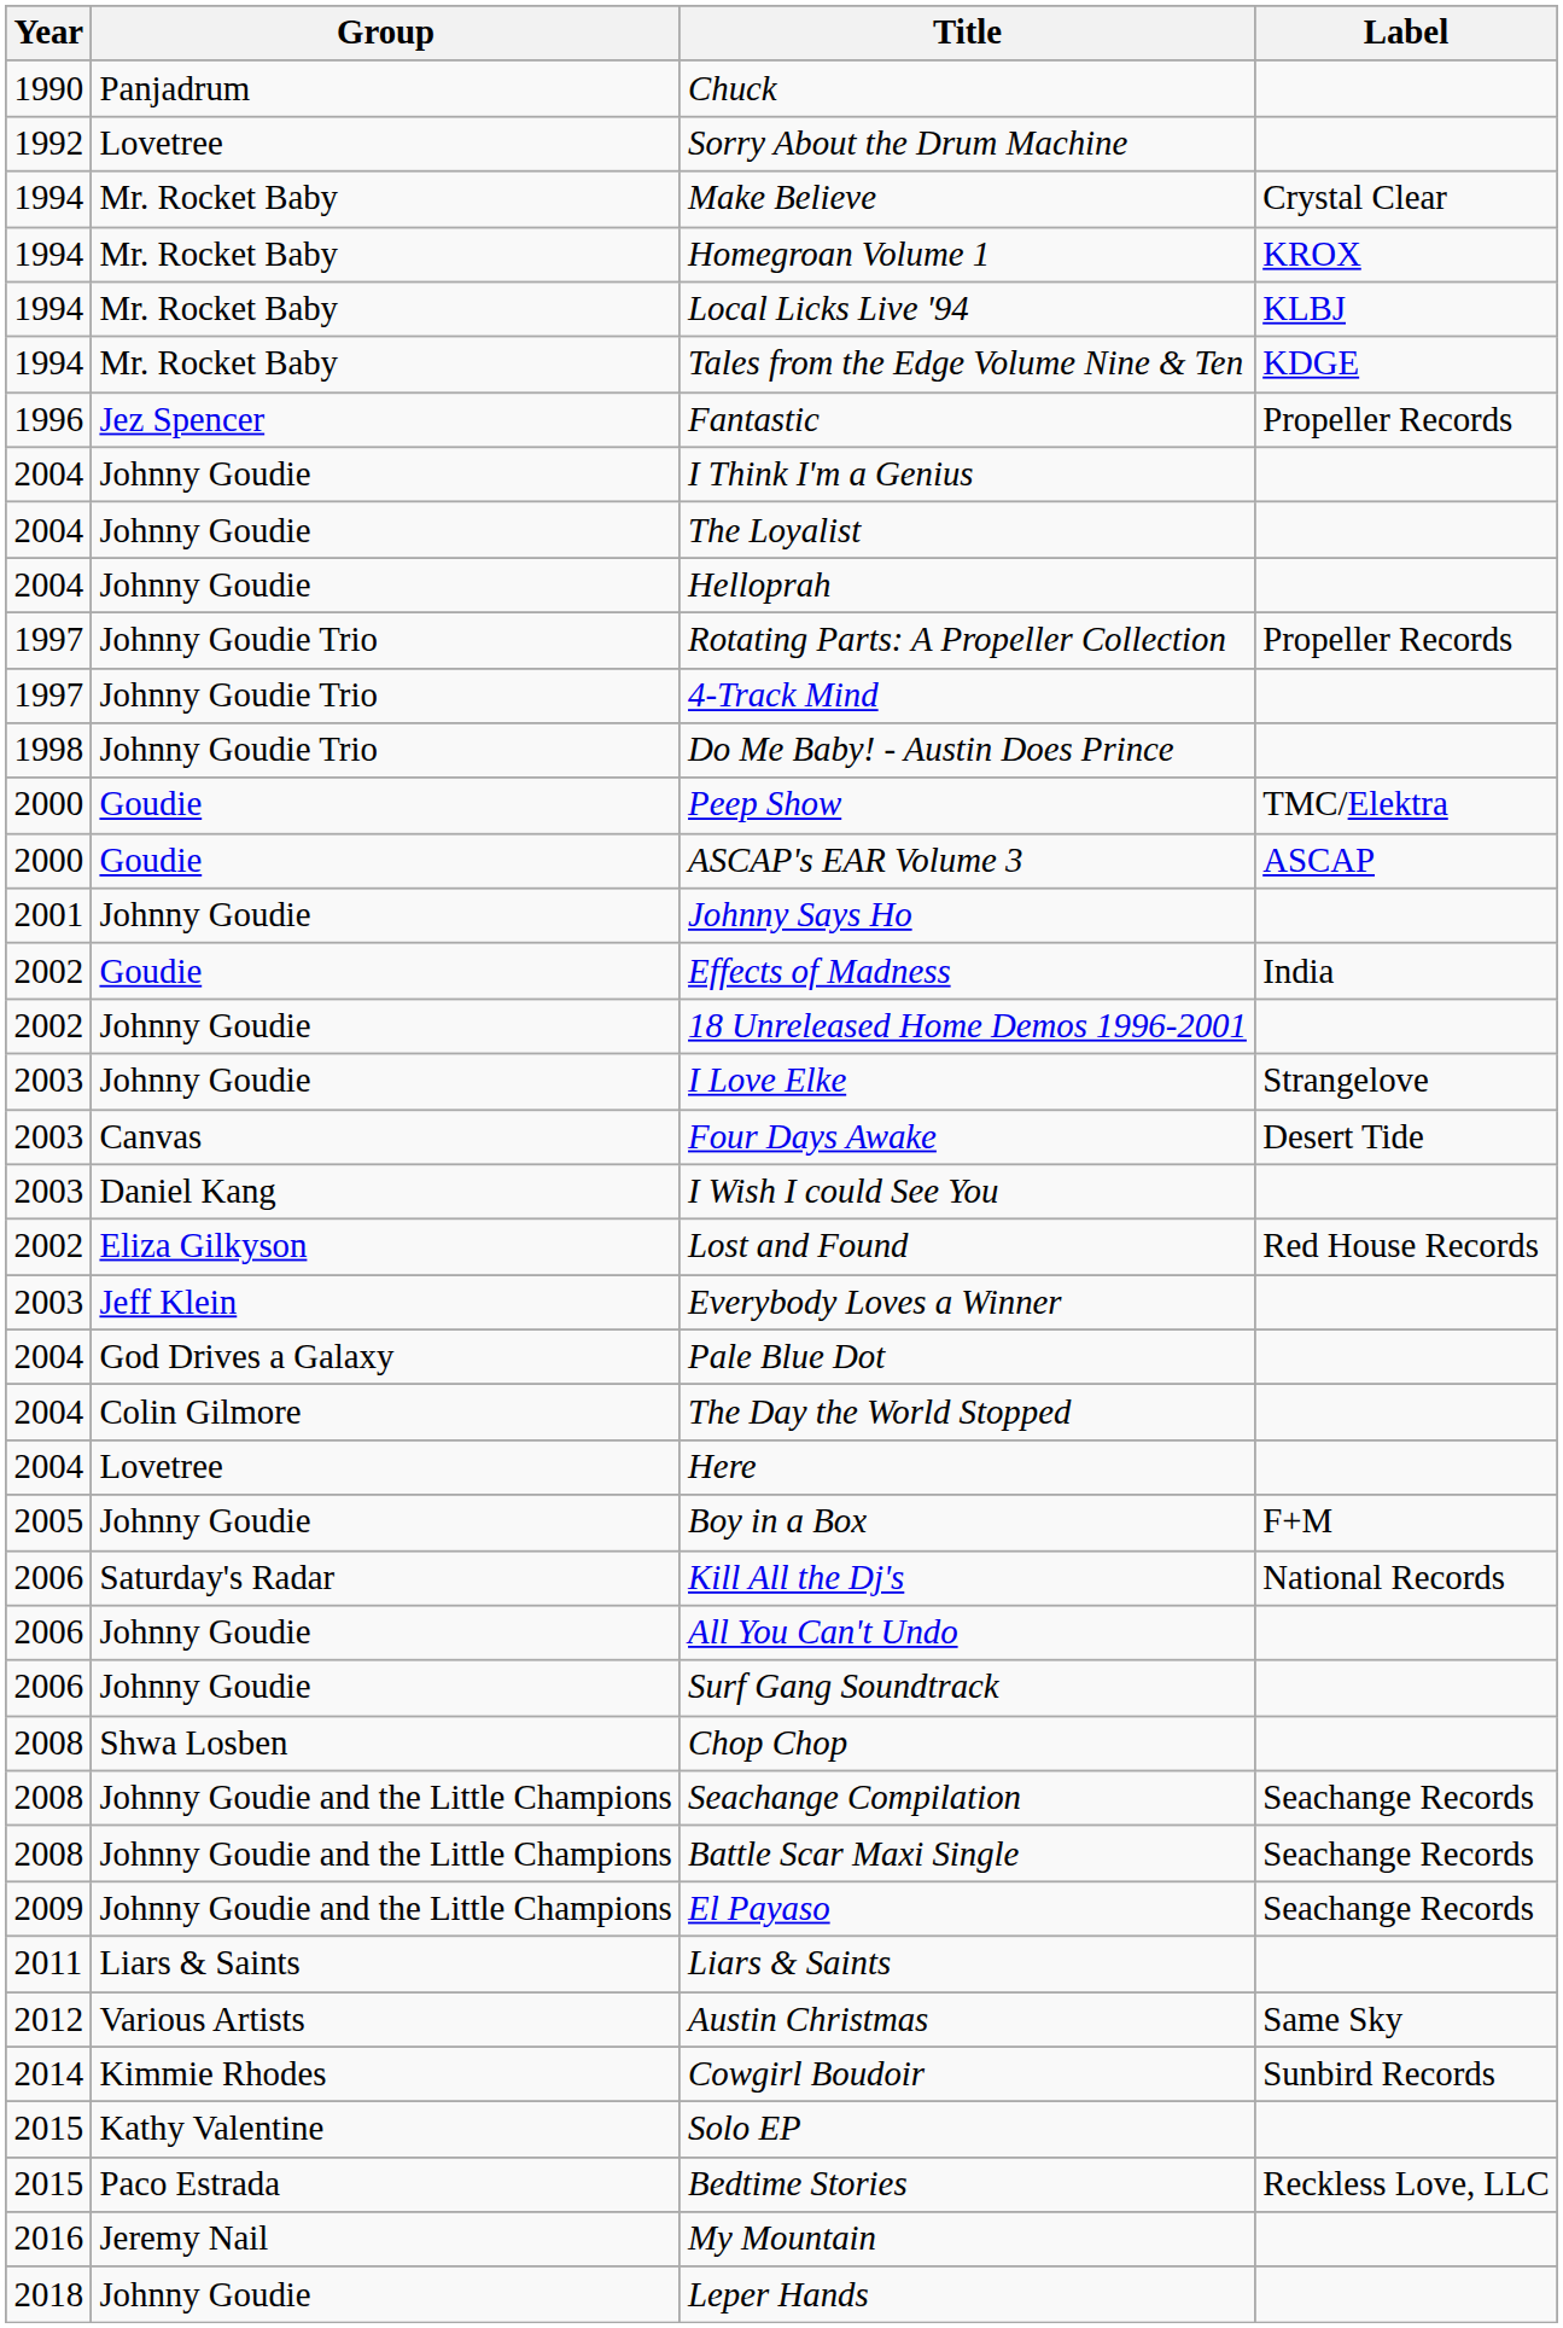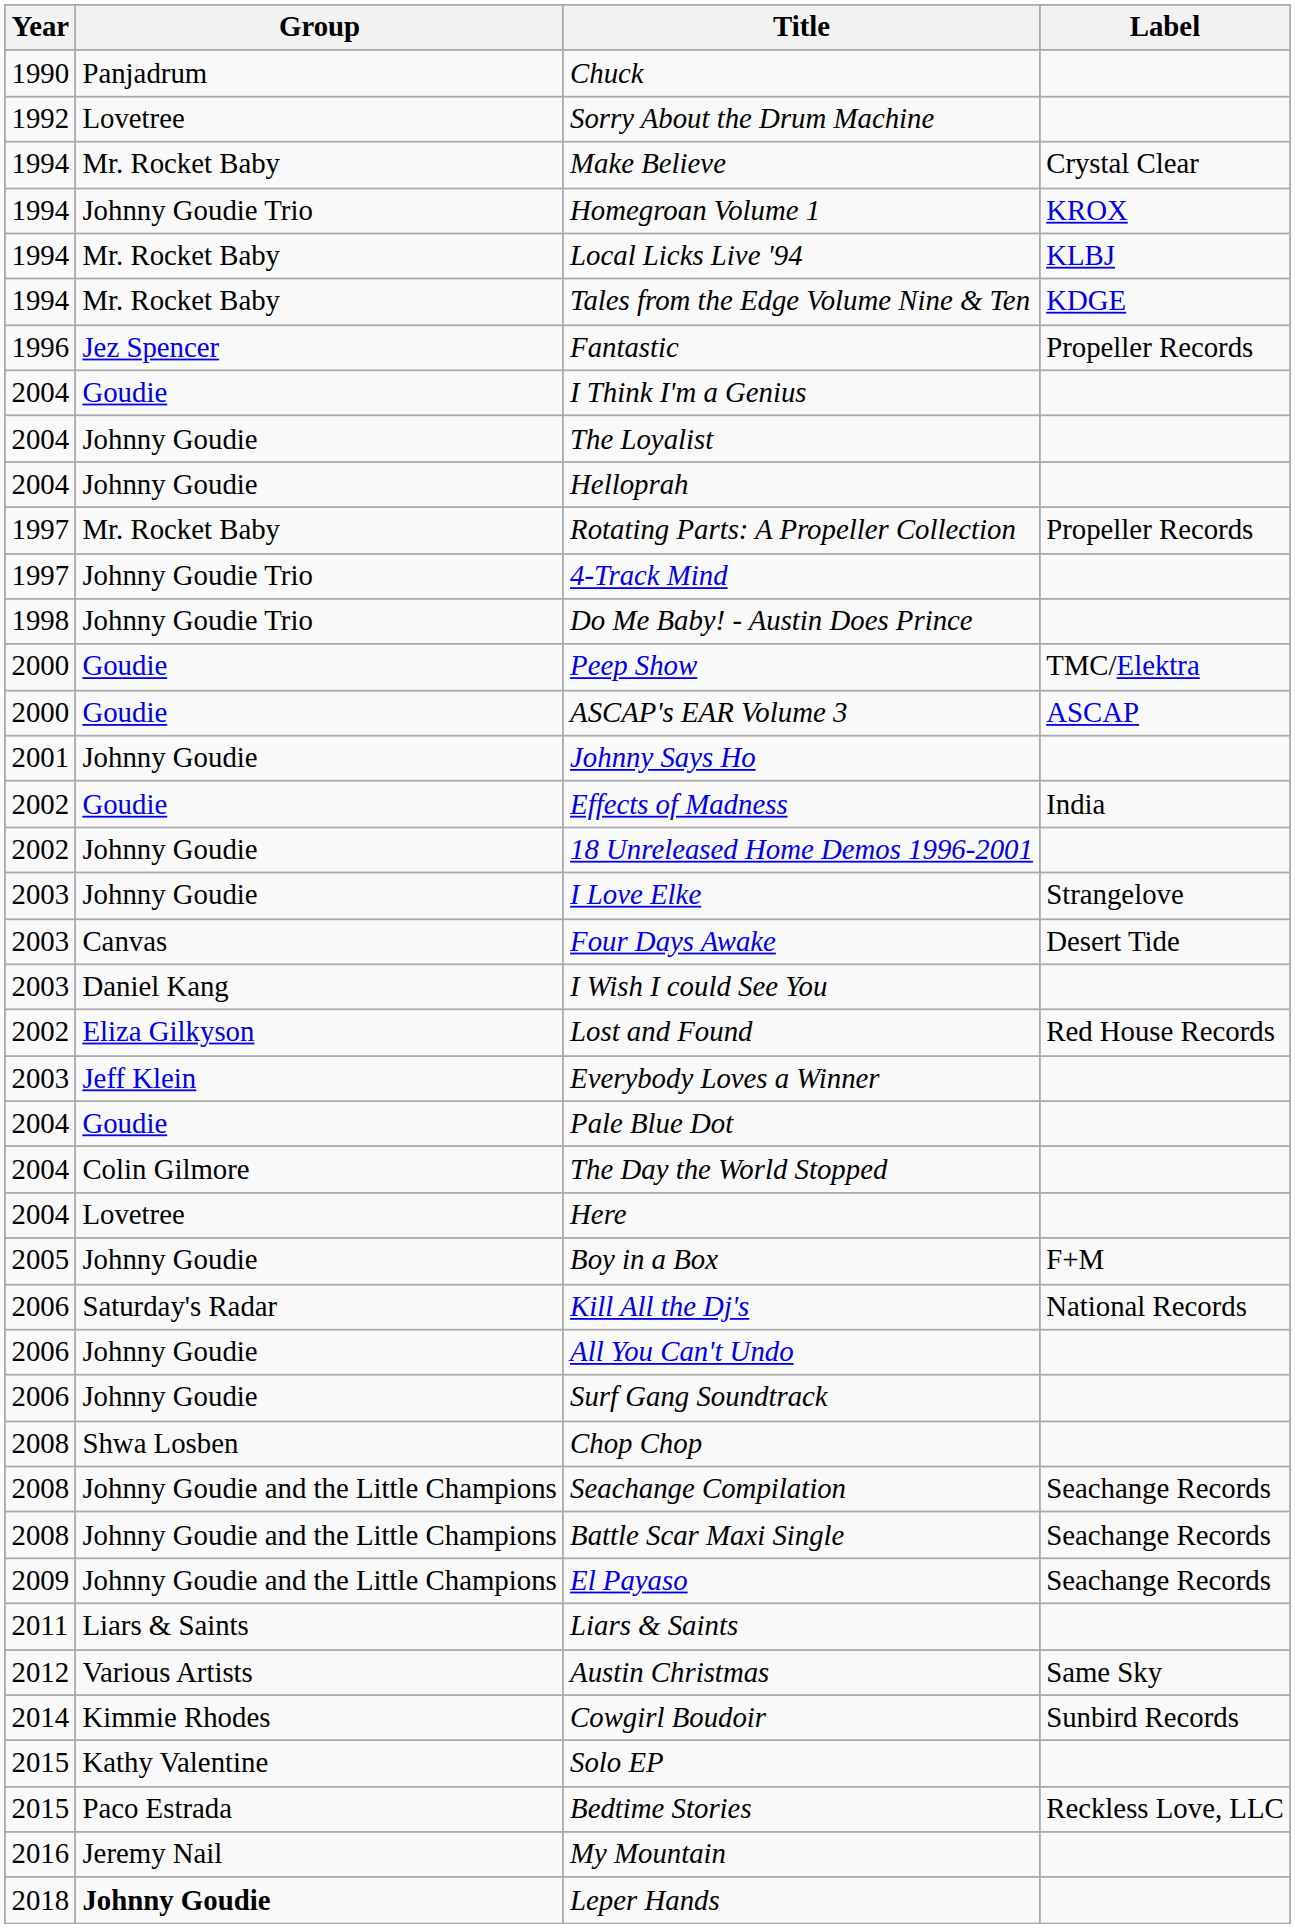 <table class="wikitable">
 <tr>
 <th><strong>Year</strong></th>
 <th><strong>Group</strong></th>
 <th><strong>Title</strong></th>
 <th><strong>Label</strong></th>
 </tr>
 <tr>
 <td rowspan="1">1990</td>
 <td>Panjadrum</td>
 <td><em>Chuck</em></td>
 <td></td>
 </tr>
 <tr>
 <td rowspan="1">1992</td>
 <td>Lovetree</td>
 <td><em>Sorry About the Drum Machine</em></td>
 <td></td>
 </tr>
 <tr>
 <td rowspan="1">1994</td>
 <td>Mr. Rocket Baby</td>
 <td><em>Make Believe</em></td>
 <td>Crystal Clear</td>
 </tr>
 <tr>
 <td rowspan="1">1994</td>
-<td>Mr. Rocket Baby</td>
+<td>Johnny Goudie Trio</td>
 <td><em>Homegroan Volume 1</em></td>
 <td><a href='#'>KROX</a></td>
 </tr>
 <tr>
 <td rowspan="1">1994</td>
 <td>Mr. Rocket Baby</td>
 <td><em>Local Licks Live '94</em></td>
 <td><a href='#'>KLBJ</a></td>
 </tr>
 <tr>
 <td rowspan="1">1994</td>
 <td>Mr. Rocket Baby</td>
 <td><em>Tales from the Edge Volume Nine & Ten</em></td>
 <td><a href='#'>KDGE</a></td>
 </tr>
 <tr>
 <td rowspan="1">1996</td>
 <td><a href='#'>Jez Spencer</a></td>
 <td><em>Fantastic</em></td>
 <td>Propeller Records</td>
 </tr>
 <tr>
 <td rowspan="1">2004</td>
-<td>Johnny Goudie</td>
+<td><a href='#'>Goudie</a></td>
 <td><em>I Think I'm a Genius</em></td>
 <td></td>
 </tr>
 <tr>
 <td rowspan="1">2004</td>
 <td>Johnny Goudie</td>
 <td><em>The Loyalist</em></td>
 <td></td>
 </tr>
 <tr>
 <td rowspan="1">2004</td>
 <td>Johnny Goudie</td>
 <td><em>Helloprah</em></td>
 <td></td>
 </tr>
 <tr>
 <td rowspan="1">1997</td>
-<td>Johnny Goudie Trio</td>
+<td>Mr. Rocket Baby</td>
 <td><em>Rotating Parts: A Propeller Collection</em></td>
 <td>Propeller Records</td>
 </tr>
 <tr>
 <td rowspan="1">1997</td>
 <td>Johnny Goudie Trio</td>
 <td><em><a href='#'>4-Track Mind</a></em></td>
 <td></td>
 </tr>
 <tr>
 <td rowspan="1">1998</td>
 <td>Johnny Goudie Trio</td>
 <td><em>Do Me Baby! - Austin Does Prince</em></td>
 <td></td>
 </tr>
 <tr>
 <td rowspan="1">2000</td>
 <td><a href='#'>Goudie</a></td>
 <td><em><a href='#'>Peep Show</a></em></td>
 <td>TMC/<a href='#'>Elektra</a></td>
 </tr>
 <tr>
 <td rowspan="1">2000</td>
 <td><a href='#'>Goudie</a></td>
 <td><em>ASCAP's EAR Volume 3</em></td>
 <td><a href='#'>ASCAP</a></td>
 </tr>
 <tr>
 <td rowspan="1">2001</td>
 <td>Johnny Goudie</td>
 <td><em><a href='#'>Johnny Says Ho</a></em></td>
 <td></td>
 </tr>
 <tr>
 <td rowspan="1">2002</td>
 <td><a href='#'>Goudie</a></td>
 <td><em><a href='#'>Effects of Madness</a></em></td>
 <td>India</td>
 </tr>
 <tr>
 <td rowspan="1">2002</td>
 <td>Johnny Goudie</td>
 <td><em><a href='#'>18 Unreleased Home Demos 1996-2001</a></em></td>
 <td></td>
 </tr>
 <tr>
 <td rowspan="1">2003</td>
 <td>Johnny Goudie</td>
 <td><em><a href='#'>I Love Elke</a></em></td>
 <td>Strangelove</td>
 </tr>
 <tr>
 <td rowspan="1">2003</td>
 <td>Canvas</td>
 <td><em><a href='#'>Four Days Awake</a></em></td>
 <td>Desert Tide</td>
 </tr>
 <tr>
 <td rowspan="1">2003</td>
 <td>Daniel Kang</td>
 <td><em>I Wish I could See You</em></td>
 <td></td>
 </tr>
 <tr>
 <td rowspan="1">2002</td>
 <td><a href='#'>Eliza Gilkyson</a></td>
 <td><em>Lost and Found</em></td>
 <td>Red House Records</td>
 </tr>
 <tr>
 <td rowspan="1">2003</td>
 <td><a href='#'>Jeff Klein</a></td>
 <td><em>Everybody Loves a Winner</em></td>
 <td></td>
 </tr>
 <tr>
 <td rowspan="1">2004</td>
-<td>God Drives a Galaxy</td>
+<td><a href='#'>Goudie</a></td>
 <td><em>Pale Blue Dot</em></td>
 <td></td>
 </tr>
 <tr>
 <td rowspan="1">2004</td>
 <td>Colin Gilmore</td>
 <td><em>The Day the World Stopped</em></td>
 <td></td>
 </tr>
 <tr>
 <td rowspan="1">2004</td>
 <td>Lovetree</td>
 <td><em>Here</em></td>
 <td></td>
 </tr>
 <tr>
 <td rowspan="1">2005</td>
 <td>Johnny Goudie</td>
 <td><em>Boy in a Box</em></td>
 <td>F+M</td>
 </tr>
 <tr>
 <td rowspan="1">2006</td>
 <td>Saturday's Radar</td>
 <td><em><a href='#'>Kill All the Dj's</a></em></td>
 <td>National Records</td>
 </tr>
 <tr>
 <td rowspan="1">2006</td>
 <td>Johnny Goudie</td>
 <td><em><a href='#'>All You Can't Undo</a></em></td>
 <td></td>
 </tr>
 <tr>
 <td rowspan="1">2006</td>
 <td>Johnny Goudie</td>
 <td><em>Surf Gang Soundtrack</em></td>
 <td></td>
 </tr>
 <tr>
 <td rowspan="1">2008</td>
 <td>Shwa Losben</td>
 <td><em>Chop Chop</em></td>
 <td></td>
 </tr>
 <tr>
 <td rowspan="1">2008</td>
 <td>Johnny Goudie and the Little Champions</td>
 <td><em>Seachange Compilation</em></td>
 <td>Seachange Records</td>
 </tr>
 <tr>
 <td rowspan="1">2008</td>
 <td>Johnny Goudie and the Little Champions</td>
 <td><em>Battle Scar Maxi Single</em></td>
 <td>Seachange Records</td>
 </tr>
 <tr>
 <td rowspan="1">2009</td>
 <td>Johnny Goudie and the Little Champions</td>
 <td><em><a href='#'>El Payaso</a></em></td>
 <td>Seachange Records</td>
 </tr>
 <tr>
 <td rowspan="1">2011</td>
 <td>Liars & Saints</td>
 <td><em>Liars & Saints</em></td>
 <td></td>
 </tr>
 <tr>
 <td rowspan="1">2012</td>
 <td>Various Artists</td>
 <td><em>Austin Christmas</em></td>
 <td>Same Sky</td>
 </tr>
 <tr>
 <td rowspan="1">2014</td>
 <td>Kimmie Rhodes</td>
 <td><em>Cowgirl Boudoir</em></td>
 <td>Sunbird Records</td>
 </tr>
 <tr>
 <td rowspan="1">2015</td>
 <td>Kathy Valentine</td>
 <td><em>Solo EP</em></td>
 <td></td>
 </tr>
 <tr>
 <td rowspan="1">2015</td>
 <td>Paco Estrada</td>
 <td><em>Bedtime Stories</em></td>
 <td>Reckless Love, LLC</td>
 </tr>
 <tr>
 <td rowspan="1">2016</td>
 <td>Jeremy Nail</td>
 <td><em>My Mountain</em></td>
 <td></td>
 </tr>
 <tr>
 <td rowspan="1">2018</td>
-<td>Johnny Goudie</td>
+<td><strong>Johnny Goudie</strong></td>
 <td><em>Leper Hands</em></td>
 <td></td>
 </tr>
 <tr>
 </tr>
 </table>
